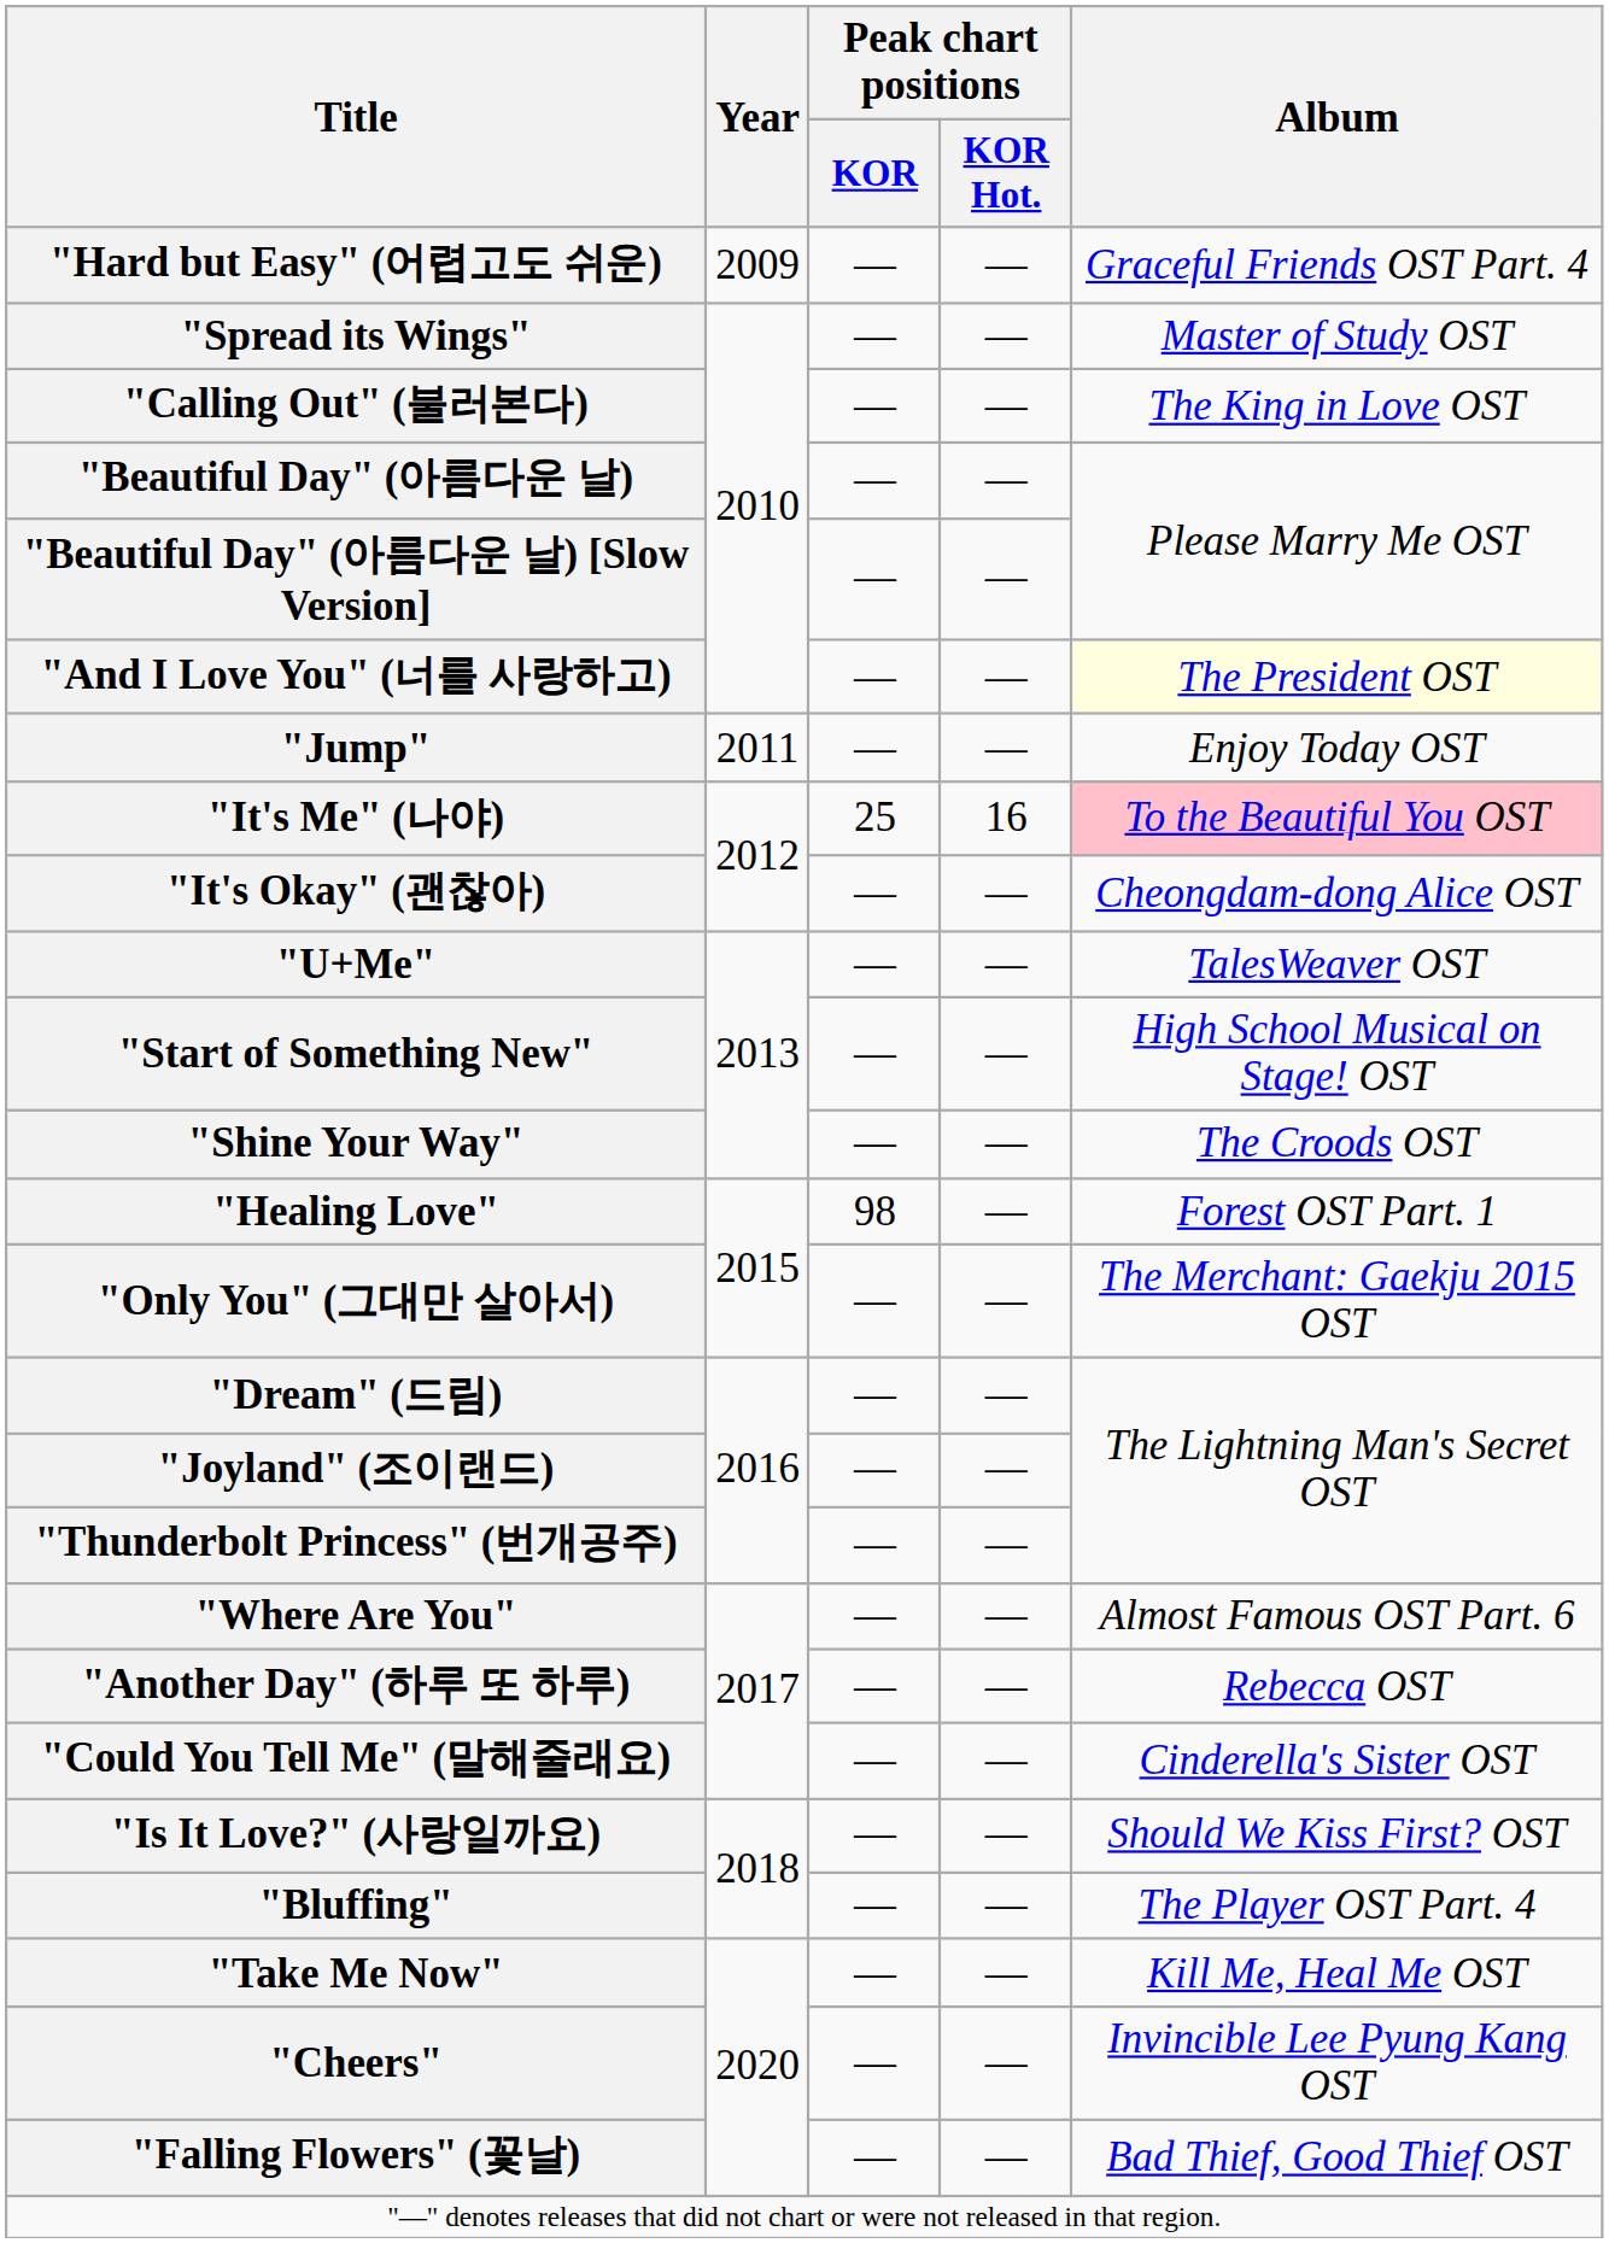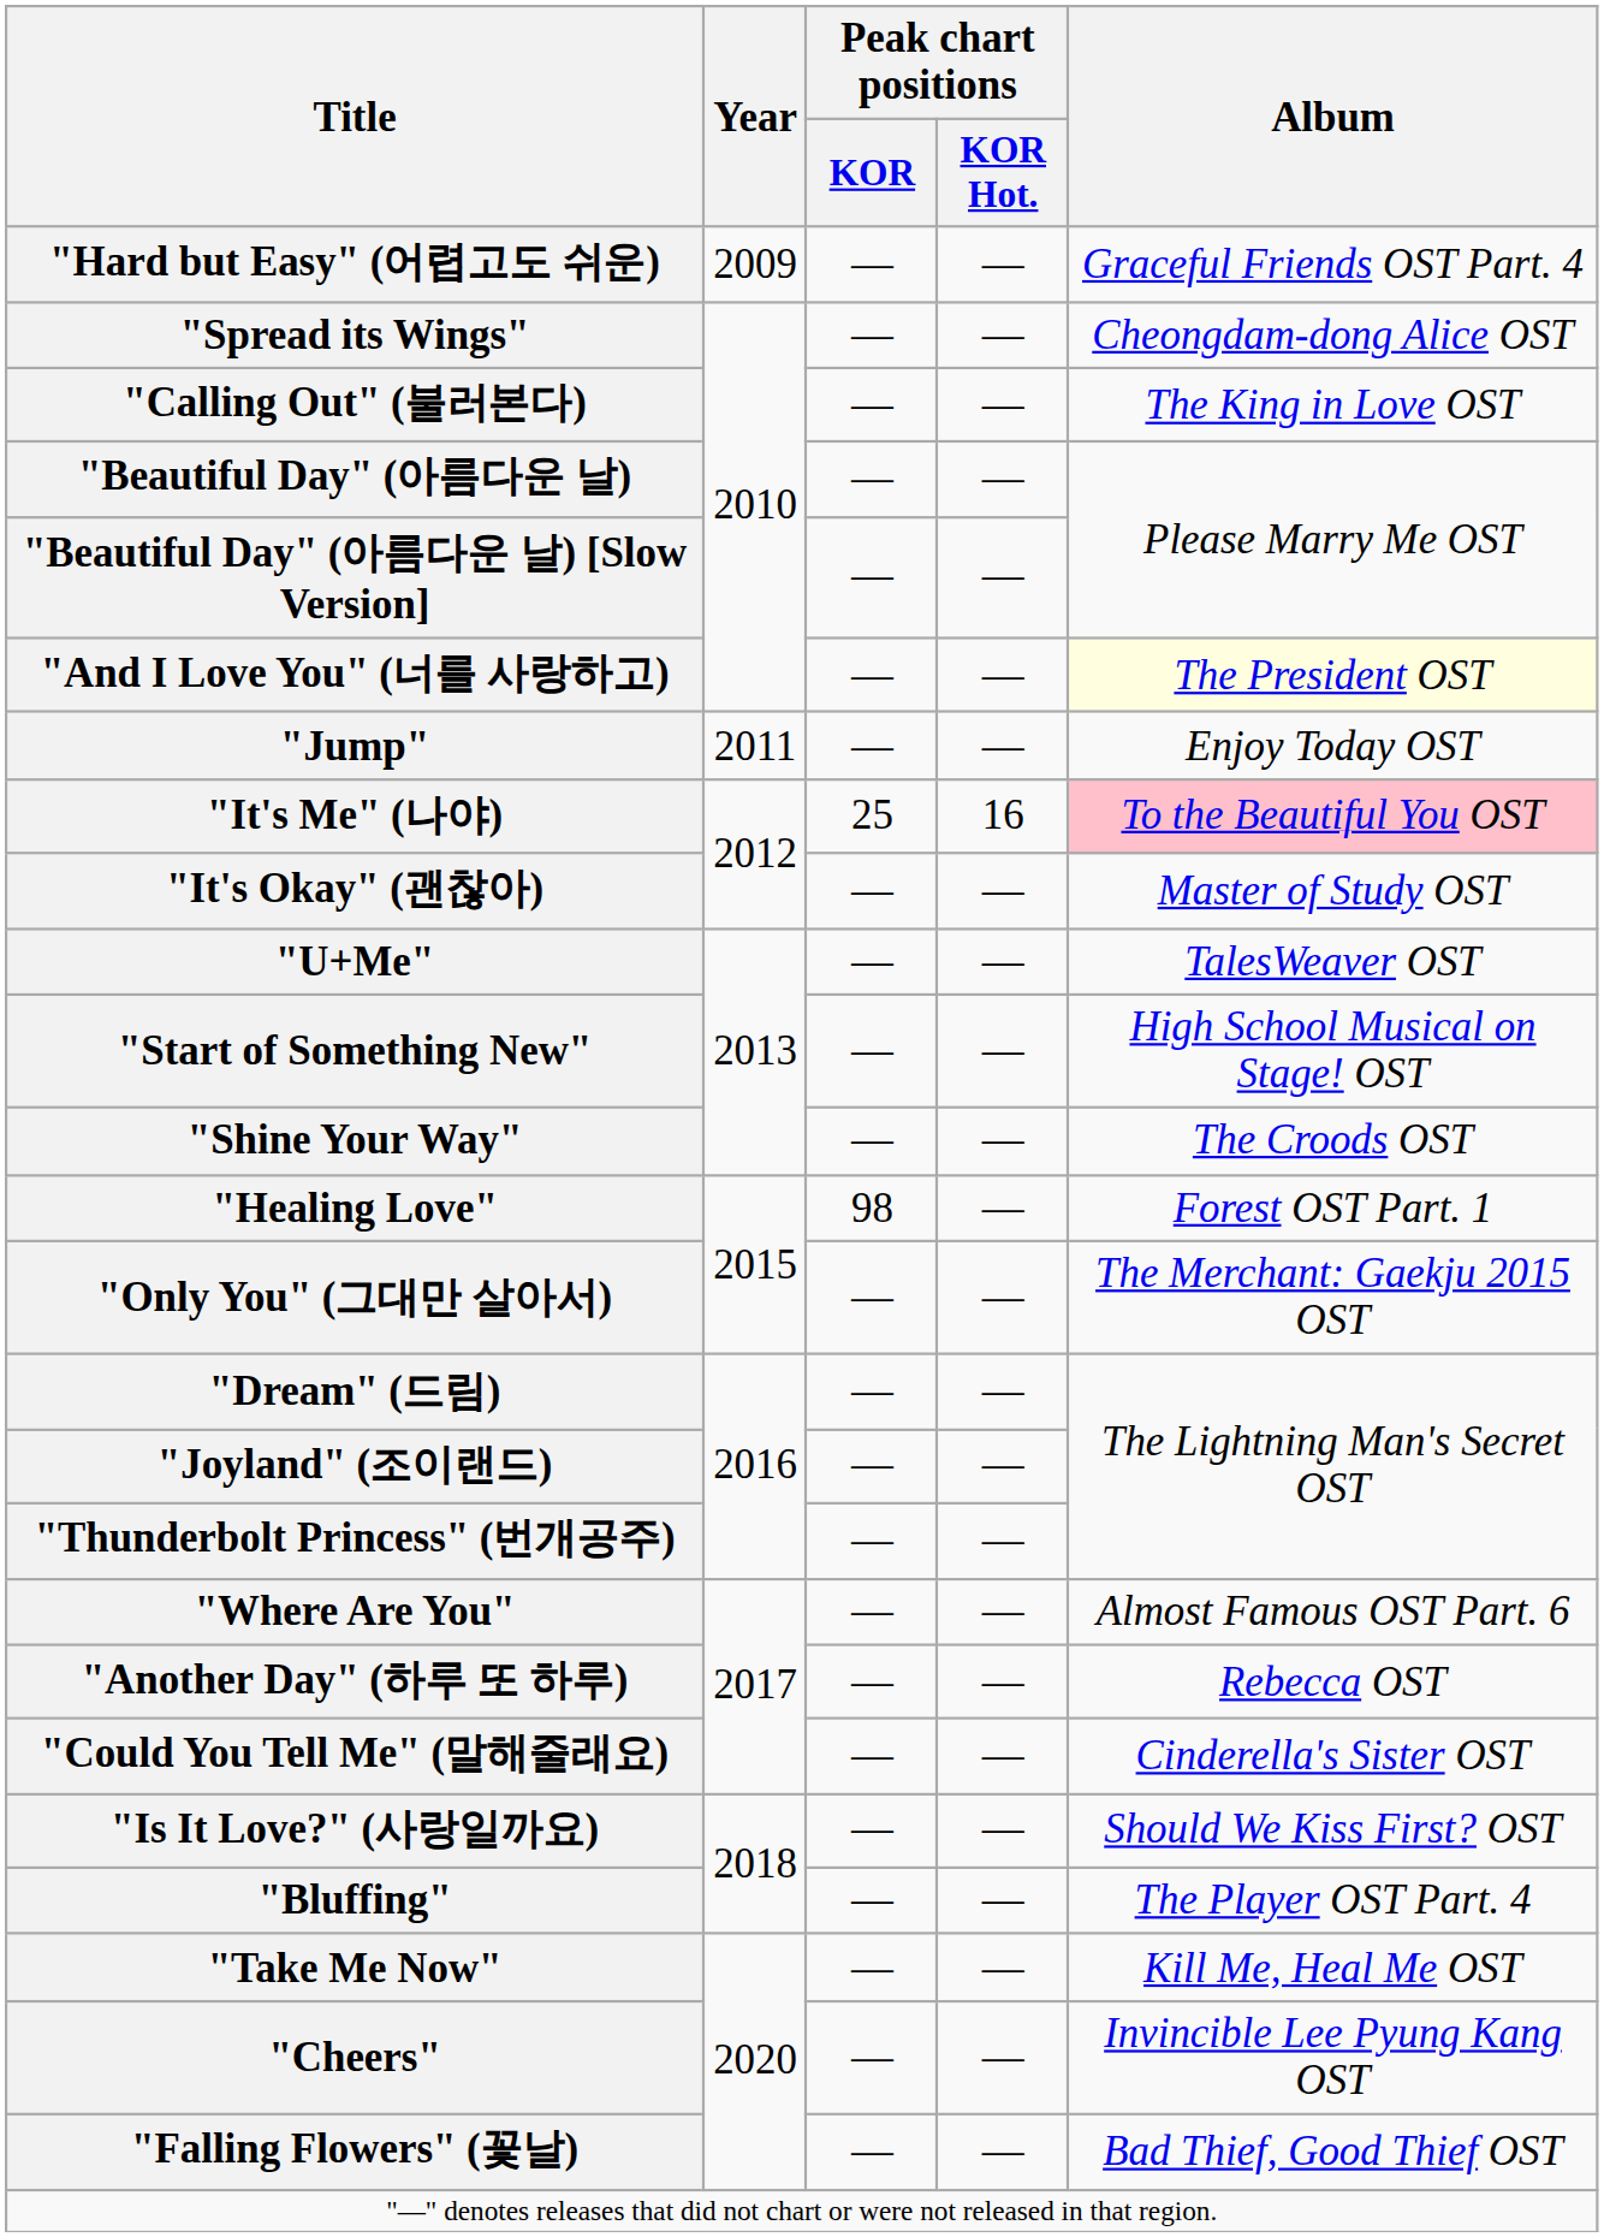 <table class="wikitable plainrowheaders" style="text-align:center;">
 <tr>
 <th scope="col" rowspan="2">Title</th>
 <th scope="col" rowspan="2">Year</th>
 <th scope="col" colspan="2">Peak chart positions</th>
 <th scope="col" rowspan="2">Album</th>
 </tr>
 <tr>
 <th scope="col" style="width:3em;font-size:90%;"><a href='#'>KOR</a><br></th>
 <th scope="col" style="width:3em;font-size:90%;"><a href='#'>KOR<br>Hot.</a><br></th>
 </tr>
 <tr>
 <th scope=row>"Hard but Easy" (어렵고도 쉬운)<br></th>
 <td>2009</td>
 <td>—</td>
 <td>—</td>
 <td><em><a href='#'>Graceful Friends</a> OST Part. 4</em></td>
 </tr>
 <tr>
 <th scope=row>"Spread its Wings"<br></th>
 <td rowspan="5">2010</td>
 <td>—</td>
 <td>—</td>
-<td><em><a href='#'>Master of Study</a> OST</em></td>
+<td><em><a href='#'>Cheongdam-dong Alice</a> OST</em></td>
 </tr>
 <tr>
 <th scope=row>"Calling Out" (불러본다)<br></th>
 <td>—</td>
 <td>—</td>
 <td><em><a href='#'>The King in Love</a> OST</em></td>
 </tr>
 <tr>
 <th scope=row>"Beautiful Day" (아름다운 날)</th>
 <td>—</td>
 <td>—</td>
 <td rowspan="2"><em>Please Marry Me OST</em></td>
 </tr>
 <tr>
 <th scope=row>"Beautiful Day" (아름다운 날) [Slow Version]</th>
 <td>—</td>
 <td>—</td>
 </tr>
 <tr>
 <th scope=row>"And I Love You" (너를 사랑하고)<br></th>
 <td>—</td>
 <td>—</td>
 <td style="background: lightyellow;"><em><a href='#'>The President</a> OST</em></td>
 </tr>
 <tr>
 <th scope=row>"Jump"<br></th>
 <td>2011</td>
 <td>—</td>
 <td>—</td>
 <td><em>Enjoy Today OST</em></td>
 </tr>
 <tr>
 <th scope=row>"It's Me" (나야)<br></th>
 <td rowspan="2">2012</td>
 <td>25</td>
 <td>16</td>
 <td style="background: pink;"><em><a href='#'>To the Beautiful You</a> OST</em></td>
 </tr>
 <tr>
 <th scope=row>"It's Okay" (괜찮아)</th>
 <td>—</td>
 <td>—</td>
-<td><em><a href='#'>Cheongdam-dong Alice</a> OST</em></td>
+<td><em><a href='#'>Master of Study</a> OST</em></td>
 </tr>
 <tr>
 <th scope=row>"U+Me"</th>
 <td rowspan="3">2013</td>
 <td>—</td>
 <td>—</td>
 <td><em><a href='#'>TalesWeaver</a> OST</em></td>
 </tr>
 <tr>
 <th scope=row>"Start of Something New"<br></th>
 <td>—</td>
 <td>—</td>
 <td><em><a href='#'>High School Musical on Stage!</a> OST</em></td>
 </tr>
 <tr>
 <th scope=row>"Shine Your Way"<br></th>
 <td>—</td>
 <td>—</td>
 <td><em><a href='#'>The Croods</a> OST</em></td>
 </tr>
 <tr>
 <th scope=row>"Healing Love"<br></th>
 <td rowspan="2">2015</td>
 <td>98</td>
 <td>—</td>
 <td><em><a href='#'>Forest</a> OST Part. 1</em></td>
 </tr>
 <tr>
 <th scope=row>"Only You" (그대만 살아서)</th>
 <td>—</td>
 <td>—</td>
 <td><em><a href='#'>The Merchant: Gaekju 2015</a> OST</em></td>
 </tr>
 <tr>
 <th scope=row>"Dream" (드림)</th>
 <td rowspan="3">2016</td>
 <td>—</td>
 <td>—</td>
 <td rowspan="3"><em>The Lightning Man's Secret OST</em></td>
 </tr>
 <tr>
 <th scope=row>"Joyland" (조이랜드)<br></th>
 <td>—</td>
 <td>—</td>
 </tr>
 <tr>
 <th scope=row>"Thunderbolt Princess" (번개공주)</th>
 <td>—</td>
 <td>—</td>
 </tr>
 <tr>
 <th scope=row>"Where Are You"</th>
 <td rowspan="3">2017</td>
 <td>—</td>
 <td>—</td>
 <td><em>Almost Famous OST Part. 6</em></td>
 </tr>
 <tr>
 <th scope=row>"Another Day" (하루 또 하루)<br></th>
 <td>—</td>
 <td>—</td>
 <td><em><a href='#'>Rebecca</a> OST</em></td>
 </tr>
 <tr>
 <th scope=row>"Could You Tell Me" (말해줄래요)</th>
 <td>—</td>
 <td>—</td>
 <td><em><a href='#'>Cinderella's Sister</a> OST</em></td>
 </tr>
 <tr>
 <th scope=row>"Is It Love?" (사랑일까요)</th>
 <td rowspan="2">2018</td>
 <td>—</td>
 <td>—</td>
 <td><em><a href='#'>Should We Kiss First?</a> OST</em></td>
 </tr>
 <tr>
 <th scope=row>"Bluffing"</th>
 <td>—</td>
 <td>—</td>
 <td><em><a href='#'>The Player</a> OST Part. 4</em></td>
 </tr>
 <tr>
 <th scope=row>"Take Me Now"</th>
 <td rowspan="3">2020</td>
 <td>—</td>
 <td>—</td>
 <td><em><a href='#'>Kill Me, Heal Me</a> OST</em></td>
 </tr>
 <tr>
 <th scope=row>"Cheers"</th>
 <td>—</td>
 <td>—</td>
 <td><em><a href='#'>Invincible Lee Pyung Kang</a> OST</em></td>
 </tr>
 <tr>
 <th scope=row>"Falling Flowers" (꽃날)</th>
 <td>—</td>
 <td>—</td>
 <td><em><a href='#'>Bad Thief, Good Thief</a> OST</em></td>
 </tr>
 <tr>
 <td colspan="9" style="font-size:8pt;">"—" denotes releases that did not chart or were not released in that region.</td>
 </tr>
 </table>
